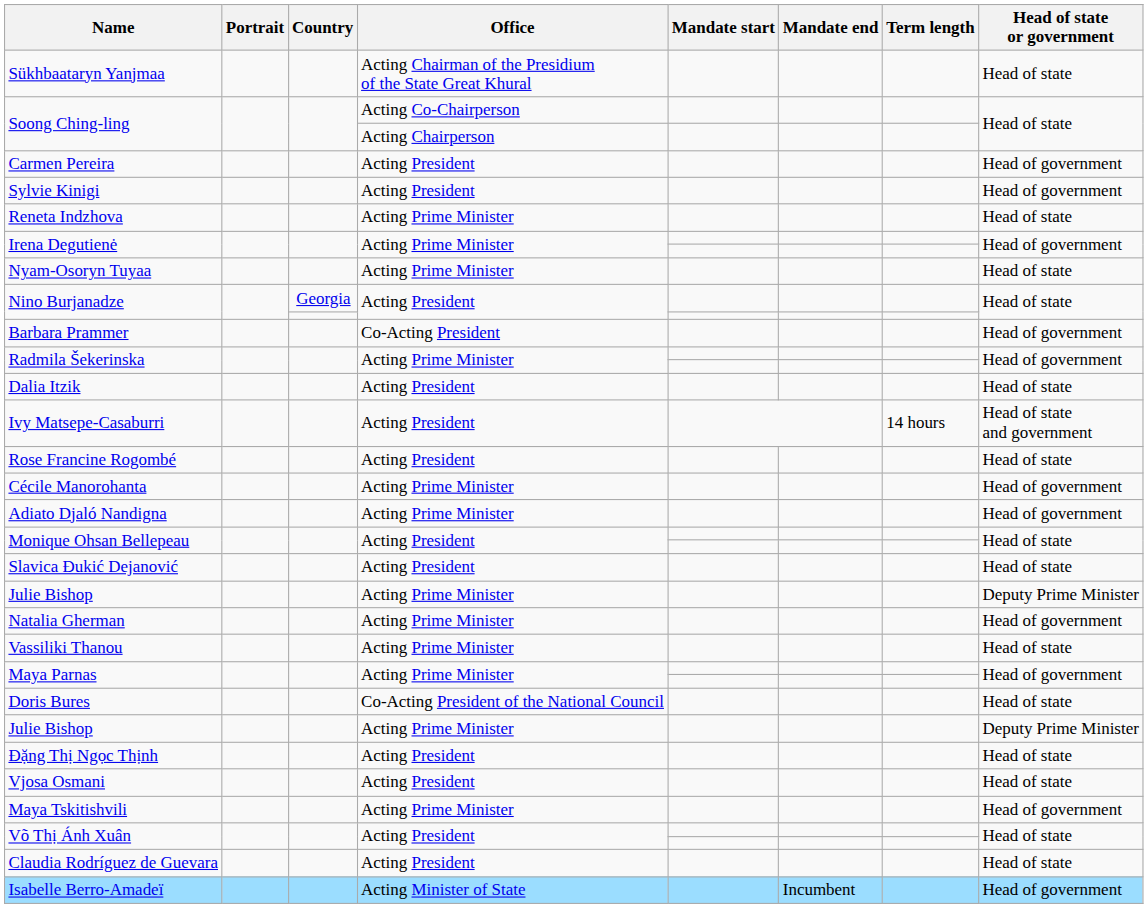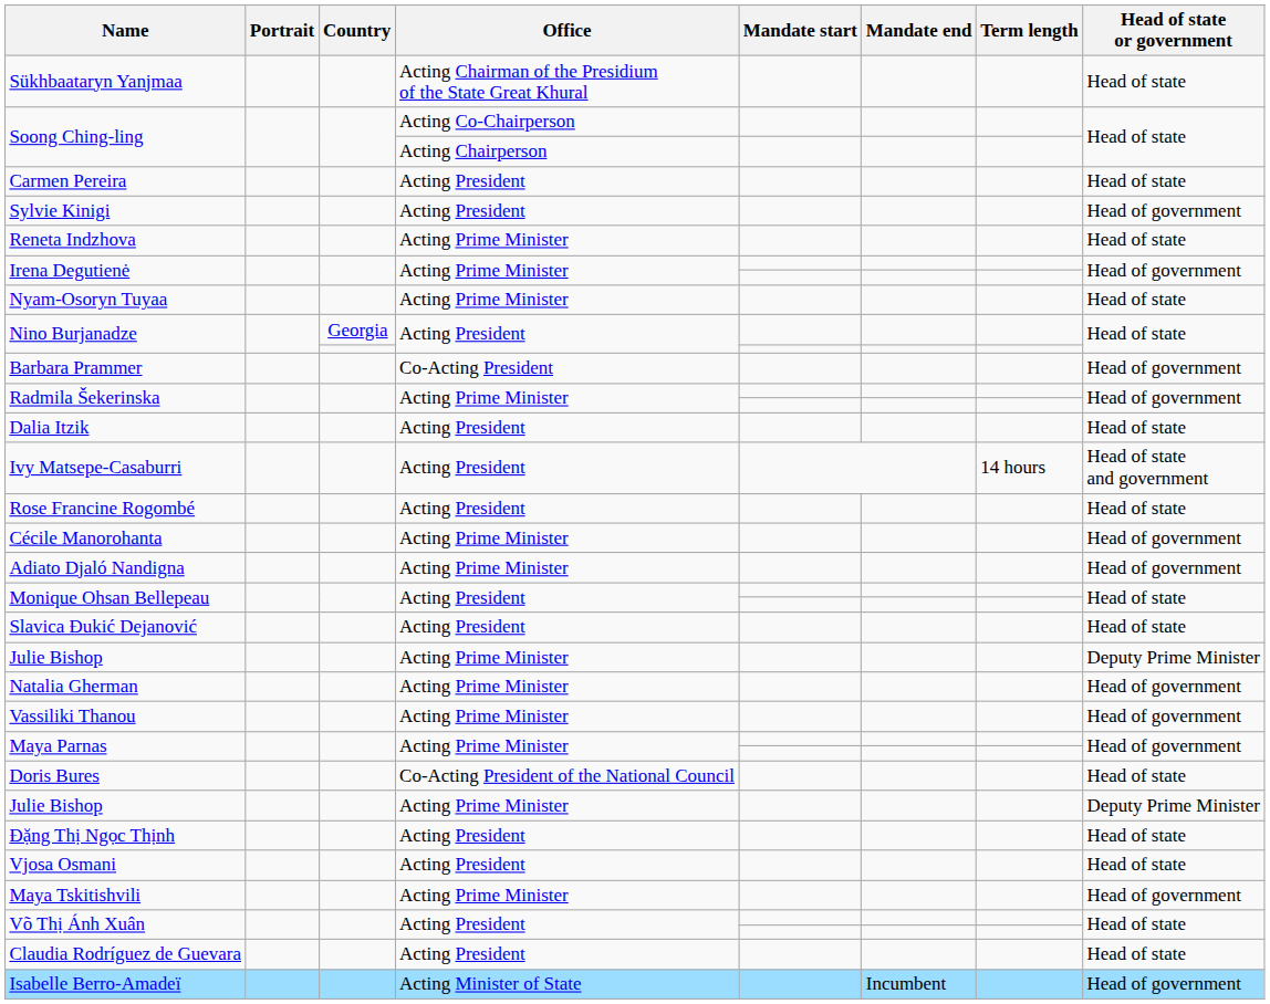 <table class="wikitable sortable">
 <tr>
 <th>Name</th>
 <th class=unsortable>Portrait</th>
 <th>Country</th>
 <th>Office</th>
 <th>Mandate start</th>
 <th>Mandate end</th>
 <th>Term length</th>
 <th>Head of state<br>or government</th>
 </tr>
 <tr>
 <td><a href='#'>Sükhbaataryn Yanjmaa</a></td>
 <td></td>
 <td></td>
 <td>Acting <a href='#'>Chairman of the Presidium<br>of the State Great Khural</a></td>
 <td></td>
 <td></td>
 <td></td>
 <td>Head of state</td>
 </tr>
 <tr>
 <td rowspan="2"><a href='#'>Soong Ching-ling</a></td>
 <td rowspan="2"></td>
 <td rowspan="2"></td>
 <td>Acting <a href='#'>Co-Chairperson</a></td>
 <td></td>
 <td></td>
 <td></td>
 <td rowspan="2">Head of state</td>
 </tr>
 <tr>
 <td>Acting <a href='#'>Chairperson</a></td>
 <td></td>
 <td></td>
 <td></td>
 </tr>
 <tr>
 <td><a href='#'>Carmen Pereira</a></td>
 <td></td>
 <td></td>
 <td>Acting <a href='#'>President</a></td>
 <td></td>
 <td></td>
 <td></td>
-<td>Head of government</td>
+<td>Head of state</td>
 </tr>
 <tr>
 <td><a href='#'>Sylvie Kinigi</a></td>
 <td></td>
 <td></td>
 <td>Acting <a href='#'>President</a></td>
 <td></td>
 <td></td>
 <td></td>
 <td>Head of government</td>
 </tr>
 <tr>
 <td><a href='#'>Reneta Indzhova</a></td>
 <td></td>
 <td></td>
 <td>Acting <a href='#'>Prime Minister</a></td>
 <td></td>
 <td></td>
 <td></td>
 <td>Head of state</td>
 </tr>
 <tr>
 <td rowspan="2"><a href='#'>Irena Degutienė</a></td>
 <td rowspan="2"></td>
 <td rowspan="2"></td>
 <td rowspan="2">Acting <a href='#'>Prime Minister</a></td>
 <td></td>
 <td></td>
 <td></td>
 <td rowspan="2">Head of government</td>
 </tr>
 <tr>
 <td></td>
 <td></td>
 <td></td>
 </tr>
 <tr>
 <td><a href='#'>Nyam-Osoryn Tuyaa</a></td>
 <td></td>
 <td></td>
 <td>Acting <a href='#'>Prime Minister</a></td>
 <td></td>
 <td></td>
 <td></td>
 <td>Head of state</td>
 </tr>
 <tr>
 <td rowspan="2"><a href='#'>Nino Burjanadze</a></td>
 <td rowspan="2"></td>
 <td> <a href='#'>Georgia</a></td>
 <td rowspan="2">Acting <a href='#'>President</a></td>
 <td></td>
 <td></td>
 <td></td>
 <td rowspan="2">Head of state</td>
 </tr>
 <tr>
 <td></td>
 <td></td>
 <td></td>
 <td></td>
 </tr>
 <tr>
 <td><a href='#'>Barbara Prammer</a></td>
 <td></td>
 <td></td>
 <td>Co-Acting <a href='#'>President</a></td>
 <td></td>
 <td></td>
 <td></td>
 <td>Head of government</td>
 </tr>
 <tr>
 <td rowspan="2"><a href='#'>Radmila Šekerinska</a></td>
 <td rowspan="2"></td>
 <td rowspan="2"></td>
 <td rowspan="2">Acting <a href='#'>Prime Minister</a></td>
 <td></td>
 <td></td>
 <td></td>
 <td rowspan="2">Head of government</td>
 </tr>
 <tr>
 <td></td>
 <td></td>
 <td></td>
 </tr>
 <tr>
 <td><a href='#'>Dalia Itzik</a></td>
 <td></td>
 <td></td>
 <td>Acting <a href='#'>President</a></td>
 <td></td>
 <td></td>
 <td></td>
 <td>Head of state</td>
 </tr>
 <tr>
 <td><a href='#'>Ivy Matsepe-Casaburri</a></td>
 <td></td>
 <td></td>
 <td>Acting <a href='#'>President</a></td>
 <td colspan="2"></td>
 <td>14 hours</td>
 <td>Head of state<br>and government</td>
 </tr>
 <tr>
 <td><a href='#'>Rose Francine Rogombé</a></td>
 <td></td>
 <td></td>
 <td>Acting <a href='#'>President</a></td>
 <td></td>
 <td></td>
 <td></td>
 <td>Head of state</td>
 </tr>
 <tr>
 <td><a href='#'>Cécile Manorohanta</a></td>
 <td></td>
 <td></td>
 <td>Acting <a href='#'>Prime Minister</a></td>
 <td></td>
 <td></td>
 <td></td>
 <td>Head of government</td>
 </tr>
 <tr>
 <td><a href='#'>Adiato Djaló Nandigna</a></td>
 <td></td>
 <td></td>
 <td>Acting <a href='#'>Prime Minister</a></td>
 <td></td>
 <td></td>
 <td></td>
 <td>Head of government</td>
 </tr>
 <tr>
 <td rowspan="2"><a href='#'>Monique Ohsan Bellepeau</a></td>
 <td rowspan="2"></td>
 <td rowspan="2"></td>
 <td rowspan="2">Acting <a href='#'>President</a></td>
 <td></td>
 <td></td>
 <td></td>
 <td rowspan="2">Head of state</td>
 </tr>
 <tr>
 <td></td>
 <td></td>
 <td></td>
 </tr>
 <tr>
 <td><a href='#'>Slavica Đukić Dejanović</a></td>
 <td></td>
 <td></td>
 <td>Acting <a href='#'>President</a></td>
 <td></td>
 <td></td>
 <td></td>
 <td>Head of state</td>
 </tr>
 <tr>
 <td><a href='#'>Julie Bishop</a></td>
 <td></td>
 <td></td>
 <td>Acting <a href='#'>Prime Minister</a></td>
 <td></td>
 <td></td>
 <td></td>
 <td>Deputy Prime Minister</td>
 </tr>
 <tr>
 <td><a href='#'>Natalia Gherman</a></td>
 <td></td>
 <td></td>
 <td>Acting <a href='#'>Prime Minister</a></td>
 <td></td>
 <td></td>
 <td></td>
 <td>Head of government</td>
 </tr>
 <tr>
 <td><a href='#'>Vassiliki Thanou</a></td>
 <td></td>
 <td></td>
 <td>Acting <a href='#'>Prime Minister</a></td>
 <td></td>
 <td></td>
 <td></td>
-<td>Head of state</td>
+<td>Head of government</td>
 </tr>
 <tr>
 <td rowspan="2"><a href='#'>Maya Parnas</a></td>
 <td rowspan="2"></td>
 <td rowspan="2"></td>
 <td rowspan="2">Acting <a href='#'>Prime Minister</a></td>
 <td></td>
 <td></td>
 <td></td>
 <td rowspan="2">Head of government</td>
 </tr>
 <tr>
 <td></td>
 <td></td>
 <td></td>
 </tr>
 <tr>
 <td><a href='#'>Doris Bures</a></td>
 <td></td>
 <td></td>
 <td>Co-Acting <a href='#'>President of the National Council</a></td>
 <td></td>
 <td></td>
 <td></td>
 <td>Head of state</td>
 </tr>
 <tr>
 <td><a href='#'>Julie Bishop</a></td>
 <td></td>
 <td></td>
 <td>Acting <a href='#'>Prime Minister</a></td>
 <td></td>
 <td></td>
 <td></td>
 <td>Deputy Prime Minister</td>
 </tr>
 <tr>
 <td><a href='#'>Đặng Thị Ngọc Thịnh</a></td>
 <td></td>
 <td></td>
 <td>Acting <a href='#'>President</a></td>
 <td></td>
 <td></td>
 <td></td>
 <td>Head of state</td>
 </tr>
 <tr>
 <td><a href='#'>Vjosa Osmani</a></td>
 <td></td>
 <td></td>
 <td>Acting <a href='#'>President</a></td>
 <td></td>
 <td></td>
 <td></td>
 <td>Head of state</td>
 </tr>
 <tr>
 <td><a href='#'>Maya Tskitishvili</a></td>
 <td></td>
 <td></td>
 <td>Acting <a href='#'>Prime Minister</a></td>
 <td></td>
 <td></td>
 <td></td>
 <td>Head of government</td>
 </tr>
 <tr>
 <td rowspan="2"><a href='#'>Võ Thị Ánh Xuân</a></td>
 <td rowspan="2"></td>
 <td rowspan="2"></td>
 <td rowspan="2">Acting <a href='#'>President</a></td>
 <td></td>
 <td></td>
 <td></td>
 <td rowspan="2">Head of state</td>
 </tr>
 <tr>
 <td></td>
 <td></td>
 <td></td>
 </tr>
 <tr>
 <td><a href='#'>Claudia Rodríguez de Guevara</a></td>
 <td></td>
 <td></td>
 <td>Acting <a href='#'>President</a></td>
 <td></td>
 <td></td>
 <td></td>
 <td>Head of state</td>
 </tr>
 <tr style="background-color: #9BDDFF">
 <td><a href='#'>Isabelle Berro-Amadeï</a></td>
 <td></td>
 <td></td>
 <td>Acting <a href='#'>Minister of State</a></td>
 <td></td>
 <td>Incumbent</td>
 <td></td>
 <td>Head of government</td>
 </tr>
 </table>
